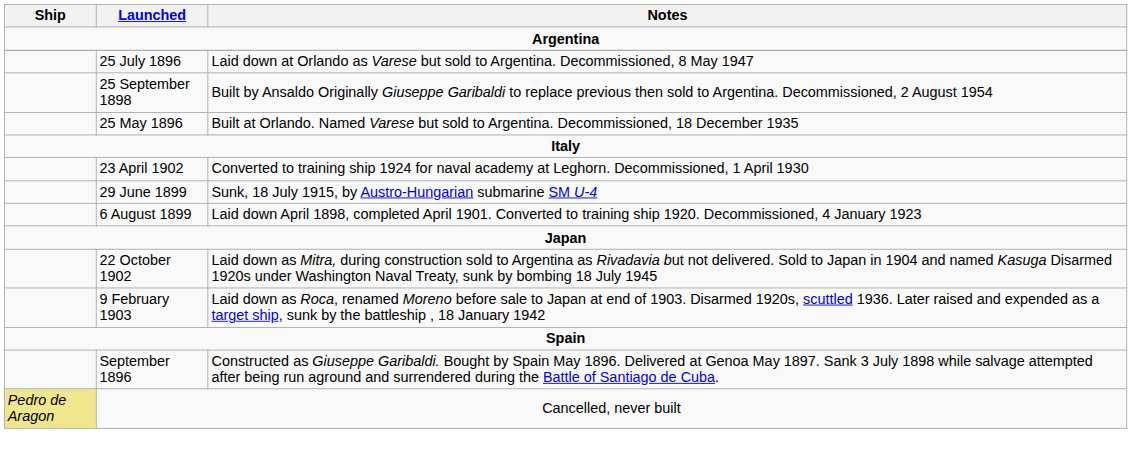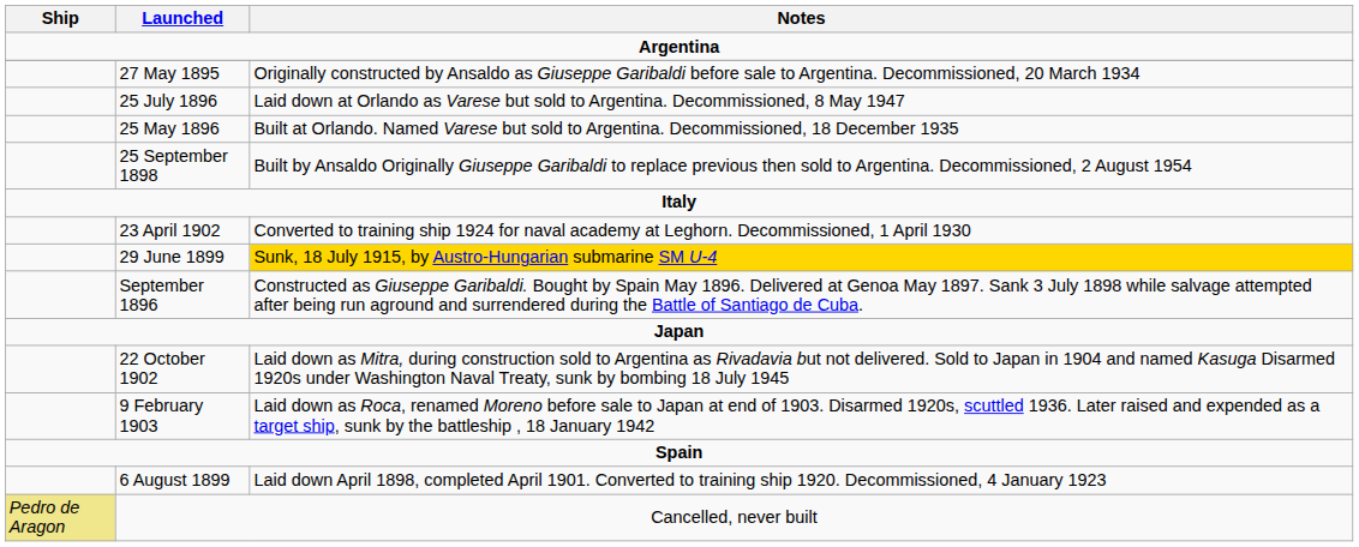 <table class="wikitable plainrowheaders">
 <tr>
 <th scope="col">Ship</th>
 <th scope="col"><a href='#'>Launched</a></th>
 <th scope="col">Notes</th>
 </tr>
 <tr>
 <td scope=row colspan=3 align=center><strong>Argentina</strong></td>
 </tr>
 <tr>
 </tr>
 <tr>
 <td scope="row"></td>
+<td>27 May 1895</td>
+<td>Originally constructed by Ansaldo as <em>Giuseppe Garibaldi</em> before sale to Argentina. Decommissioned, 20 March 1934</td>
+</tr>
+<tr>
+<td scope="row"></td>
 <td>25 July 1896</td>
 <td>Laid down at Orlando as <em>Varese</em> but sold to Argentina. Decommissioned, 8 May 1947</td>
 </tr>
 <tr>
 <td scope="row"></td>
-<td>25 September 1898</td>
-<td>Built by Ansaldo Originally <em>Giuseppe Garibaldi</em> to replace previous then sold to Argentina. Decommissioned, 2 August 1954</td>
+<td>25 May 1896</td>
+<td>Built at Orlando. Named <em>Varese</em> but sold to Argentina. Decommissioned, 18 December 1935</td>
 </tr>
 <tr>
 <td scope="row"></td>
-<td>25 May 1896</td>
-<td>Built at Orlando. Named <em>Varese</em> but sold to Argentina. Decommissioned, 18 December 1935</td>
+<td>25 September 1898</td>
+<td>Built by Ansaldo Originally <em>Giuseppe Garibaldi</em> to replace previous then sold to Argentina. Decommissioned, 2 August 1954</td>
 </tr>
 <tr>
 <td scope="row" colspan=3 align=center><strong>Italy</strong></td>
 </tr>
 <tr>
 <td scope="row"></td>
 <td>23 April 1902</td>
 <td>Converted to training ship 1924 for naval academy at Leghorn. Decommissioned, 1 April 1930</td>
 </tr>
 <tr>
 <td scope="row"></td>
 <td>29 June 1899</td>
-<td>Sunk, 18 July 1915, by <a href='#'>Austro-Hungarian</a> submarine <a href='#'>SM <em>U-4</em></a></td>
+<td style="background: gold;">Sunk, 18 July 1915, by <a href='#'>Austro-Hungarian</a> submarine <a href='#'>SM <em>U-4</em></a></td>
 </tr>
 <tr>
 <td scope="row"></td>
-<td>6 August 1899</td>
-<td>Laid down April 1898, completed April 1901. Converted to training ship 1920. Decommissioned, 4 January 1923</td>
+<td>September 1896</td>
+<td>Constructed as <em>Giuseppe Garibaldi.</em> Bought by Spain May 1896. Delivered at Genoa May 1897. Sank 3 July 1898 while salvage attempted after being run aground and surrendered during the <a href='#'>Battle of Santiago de Cuba</a>.</td>
 </tr>
 <tr>
 <td scope="row" colspan=3 align=center><strong>Japan</strong></td>
 </tr>
 <tr>
 <td scope="row"></td>
 <td>22 October 1902</td>
 <td>Laid down as <em>Mitra,</em> during construction sold to Argentina as <em>Rivadavia</em> <em>b</em>ut not delivered. Sold to Japan in 1904 and named <em>Kasuga</em> Disarmed 1920s under Washington Naval Treaty, sunk by bombing 18 July 1945</td>
 </tr>
 <tr>
 <td scope="row"></td>
 <td>9 February 1903</td>
 <td>Laid down as <em>Roca</em>, renamed <em>Moreno</em> before sale to Japan at end of 1903. Disarmed 1920s, <a href='#'>scuttled</a> 1936. Later raised and expended as a <a href='#'>target ship</a>, sunk by the battleship , 18 January 1942</td>
 </tr>
 <tr>
 <td scope="row" colspan=3 align=center><strong>Spain</strong></td>
 </tr>
 <tr>
 <td scope="row"></td>
-<td>September 1896</td>
-<td>Constructed as <em>Giuseppe Garibaldi.</em> Bought by Spain May 1896. Delivered at Genoa May 1897. Sank 3 July 1898 while salvage attempted after being run aground and surrendered during the <a href='#'>Battle of Santiago de Cuba</a>.</td>
+<td>6 August 1899</td>
+<td>Laid down April 1898, completed April 1901. Converted to training ship 1920. Decommissioned, 4 January 1923</td>
 </tr>
 <tr>
 <td scope="row" style="background: khaki;"><em>Pedro de Aragon</em></td>
 <td colspan=2 align=center>Cancelled, never built</td>
 </tr>
 </table>
